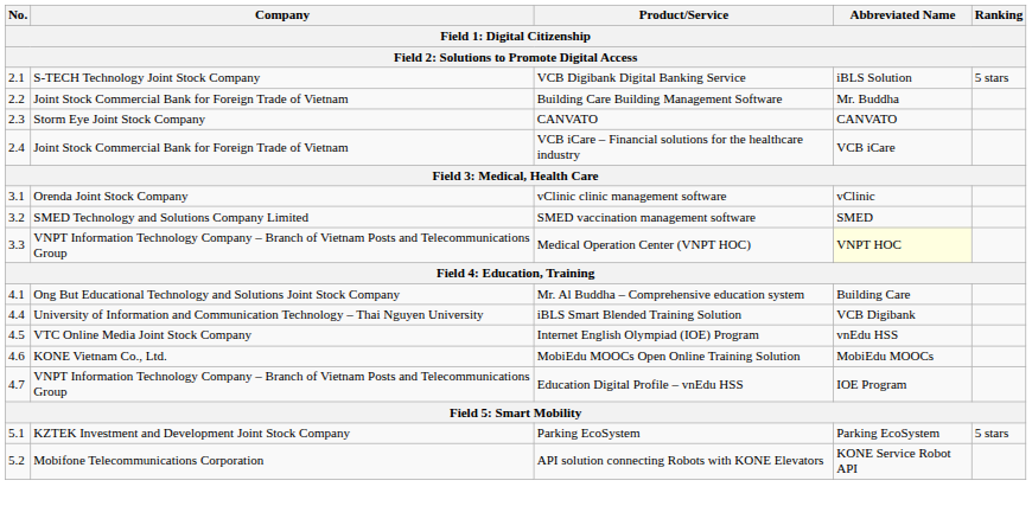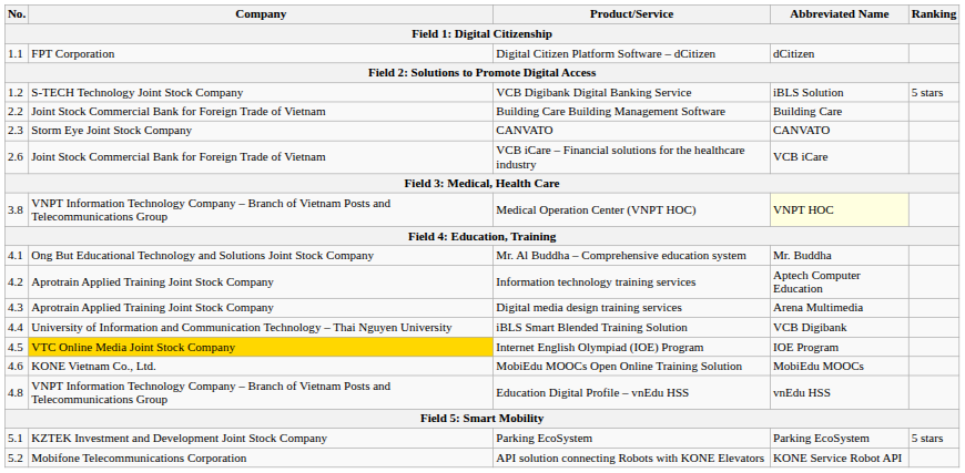 <table class="wikitable sortable mw-collapsible mw-collapsed">
 <tr>
 <th>No.</th>
 <th>Company</th>
 <th>Product/Service</th>
 <th>Abbreviated Name</th>
 <th>Ranking</th>
 </tr>
 <tr>
 <th colspan="5" style="background:#f2f2f2;">Field 1: Digital Citizenship</th>
 </tr>
 <tr>
+<td>1.1</td>
+<td>FPT Corporation</td>
+<td>Digital Citizen Platform Software – dCitizen</td>
+<td>dCitizen</td>
+<td></td>
+</tr>
+<tr>
 <th colspan="5" style="background:#f2f2f2;">Field 2: Solutions to Promote Digital Access</th>
 </tr>
 <tr>
-<td>2.1</td>
+<td>1.2</td>
 <td>S-TECH Technology Joint Stock Company</td>
 <td>VCB Digibank Digital Banking Service</td>
 <td>iBLS Solution</td>
 <td>5 stars</td>
 </tr>
 <tr>
 <td>2.2</td>
 <td>Joint Stock Commercial Bank for Foreign Trade of Vietnam</td>
 <td>Building Care Building Management Software</td>
-<td>Mr. Buddha</td>
+<td>Building Care</td>
 <td></td>
 </tr>
 <tr>
 <td>2.3</td>
 <td>Storm Eye Joint Stock Company</td>
 <td>CANVATO</td>
 <td>CANVATO</td>
 <td></td>
 </tr>
 <tr>
-<td>2.4</td>
+<td>2.6</td>
 <td>Joint Stock Commercial Bank for Foreign Trade of Vietnam</td>
 <td>VCB iCare – Financial solutions for the healthcare industry</td>
 <td>VCB iCare</td>
 <td></td>
 </tr>
 <tr>
 <th colspan="5" style="background:#f2f2f2;">Field 3: Medical, Health Care</th>
 </tr>
 <tr>
-<td>3.1</td>
-<td>Orenda Joint Stock Company</td>
-<td>vClinic clinic management software</td>
-<td>vClinic</td>
-<td></td>
-</tr>
-<tr>
-<td>3.2</td>
-<td>SMED Technology and Solutions Company Limited</td>
-<td>SMED vaccination management software</td>
-<td>SMED</td>
-<td></td>
-</tr>
-<tr>
-<td>3.3</td>
+<td>3.8</td>
 <td>VNPT Information Technology Company – Branch of Vietnam Posts and Telecommunications Group</td>
 <td>Medical Operation Center (VNPT HOC)</td>
 <td style="background: lightyellow;">VNPT HOC</td>
 <td></td>
 </tr>
 <tr>
 <th colspan="5" style="background:#f2f2f2;">Field 4: Education, Training</th>
 </tr>
 <tr>
 <td>4.1</td>
 <td>Ong But Educational Technology and Solutions Joint Stock Company</td>
 <td>Mr. Al Buddha – Comprehensive education system</td>
-<td>Building Care</td>
+<td>Mr. Buddha</td>
+<td></td>
+</tr>
+<tr>
+<td>4.2</td>
+<td>Aprotrain Applied Training Joint Stock Company</td>
+<td>Information technology training services</td>
+<td>Aptech Computer Education</td>
+<td></td>
+</tr>
+<tr>
+<td>4.3</td>
+<td>Aprotrain Applied Training Joint Stock Company</td>
+<td>Digital media design training services</td>
+<td>Arena Multimedia</td>
 <td></td>
 </tr>
 <tr>
 <td>4.4</td>
 <td>University of Information and Communication Technology – Thai Nguyen University</td>
 <td>iBLS Smart Blended Training Solution</td>
 <td>VCB Digibank</td>
 <td></td>
 </tr>
 <tr>
 <td>4.5</td>
-<td>VTC Online Media Joint Stock Company</td>
+<td style="background: gold;">VTC Online Media Joint Stock Company</td>
 <td>Internet English Olympiad (IOE) Program</td>
-<td>vnEdu HSS</td>
+<td>IOE Program</td>
 <td></td>
 </tr>
 <tr>
 <td>4.6</td>
 <td>KONE Vietnam Co., Ltd.</td>
 <td>MobiEdu MOOCs Open Online Training Solution</td>
 <td>MobiEdu MOOCs</td>
 <td></td>
 </tr>
 <tr>
-<td>4.7</td>
+<td>4.8</td>
 <td>VNPT Information Technology Company – Branch of Vietnam Posts and Telecommunications Group</td>
 <td>Education Digital Profile – vnEdu HSS</td>
-<td>IOE Program</td>
+<td>vnEdu HSS</td>
 <td></td>
 </tr>
 <tr>
 <th colspan="5" style="background:#f2f2f2;">Field 5: Smart Mobility</th>
 </tr>
 <tr>
 <td>5.1</td>
 <td>KZTEK Investment and Development Joint Stock Company</td>
 <td>Parking EcoSystem</td>
 <td>Parking EcoSystem</td>
 <td>5 stars</td>
 </tr>
 <tr>
 <td>5.2</td>
 <td>Mobifone Telecommunications Corporation</td>
 <td>API solution connecting Robots with KONE Elevators</td>
 <td>KONE Service Robot API</td>
 <td></td>
 </tr>
 </table>
